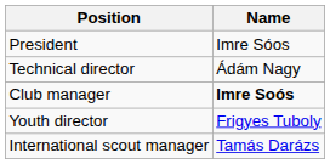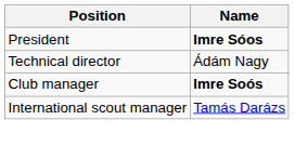 <table class="wikitable">
 <tr>
 <th>Position</th>
 <th>Name</th>
 </tr>
 <tr>
 <td>President</td>
-<td> Imre Sóos</td>
+<td><strong> Imre Sóos</strong></td>
 </tr>
 <tr>
 <td>Technical director</td>
 <td> Ádám Nagy</td>
 </tr>
 <tr>
 <td>Club manager</td>
 <td><strong> Imre Soós</strong></td>
 </tr>
 <tr>
-<td>Youth director</td>
-<td> <a href='#'>Frigyes Tuboly</a></td>
-</tr>
-<tr>
 <td>International scout manager</td>
 <td> <a href='#'>Tamás Darázs</a></td>
 </tr>
 </table>
